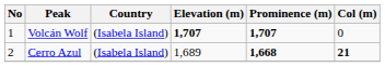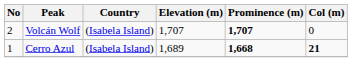 <table class="wikitable sortable">
 <tr>
 <th>No</th>
 <th>Peak</th>
 <th>Country</th>
 <th>Elevation (m)</th>
 <th>Prominence (m)</th>
 <th>Col (m)</th>
 </tr>
 <tr>
-<td>1</td>
+<td>2</td>
 <td><a href='#'>Volcán Wolf</a></td>
 <td> (<a href='#'>Isabela Island</a>)</td>
-<td><strong>1,707</strong></td>
+<td>1,707</td>
 <td><strong>1,707</strong></td>
 <td>0</td>
 </tr>
 <tr>
-<td>2</td>
+<td>1</td>
 <td><a href='#'>Cerro Azul</a></td>
 <td> (<a href='#'>Isabela Island</a>)</td>
 <td>1,689</td>
 <td><strong>1,668</strong></td>
 <td><strong>21</strong></td>
 </tr>
 <tr>
 </tr>
 </table>
